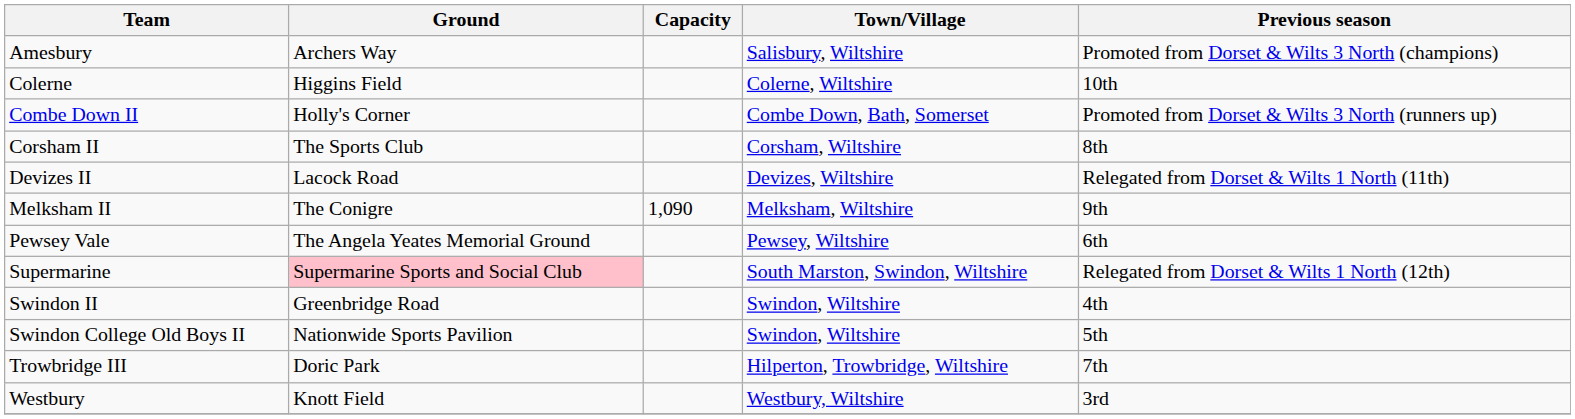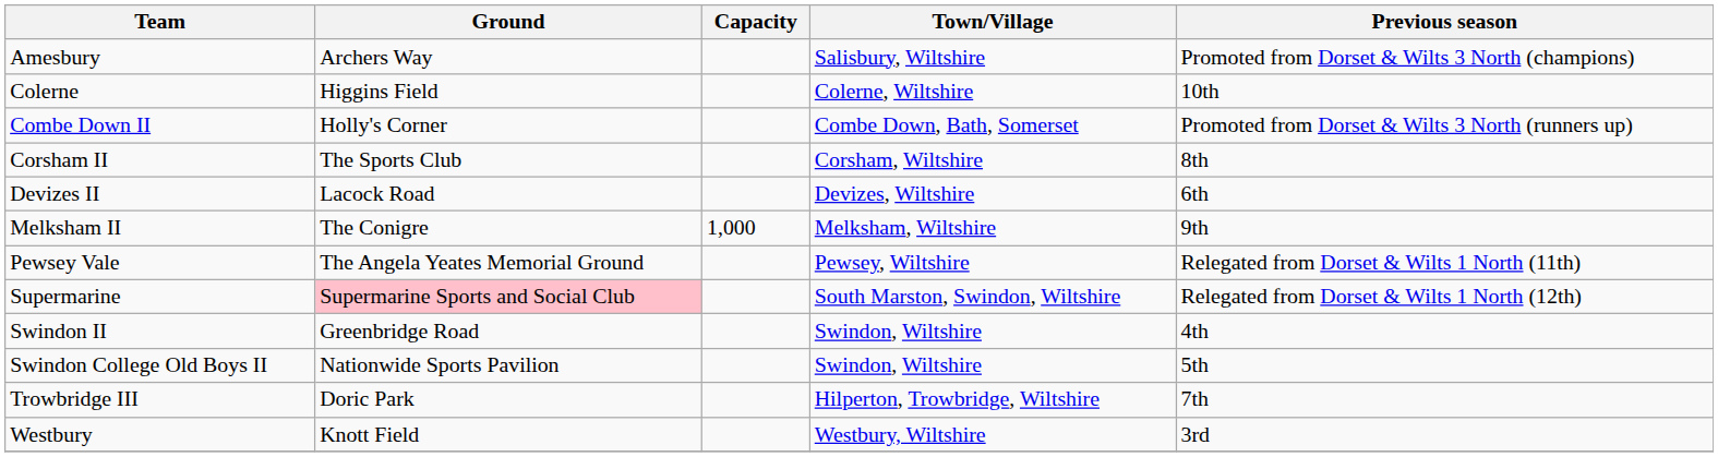 <table class="wikitable sortable" width=100%>
 <tr>
 <th>Team</th>
 <th>Ground</th>
 <th>Capacity</th>
 <th>Town/Village</th>
 <th>Previous season</th>
 </tr>
 <tr>
 <td>Amesbury</td>
 <td>Archers Way</td>
 <td></td>
 <td><a href='#'>Salisbury</a>, <a href='#'>Wiltshire</a></td>
 <td>Promoted from <a href='#'>Dorset & Wilts 3 North</a> (champions)</td>
 </tr>
 <tr>
 <td>Colerne</td>
 <td>Higgins Field</td>
 <td></td>
 <td><a href='#'>Colerne</a>, <a href='#'>Wiltshire</a></td>
 <td>10th</td>
 </tr>
 <tr>
 <td><a href='#'>Combe Down II</a></td>
 <td>Holly's Corner</td>
 <td></td>
 <td><a href='#'>Combe Down</a>, <a href='#'>Bath</a>, <a href='#'>Somerset</a></td>
 <td>Promoted from <a href='#'>Dorset & Wilts 3 North</a> (runners up)</td>
 </tr>
 <tr>
 <td>Corsham II</td>
 <td>The Sports Club</td>
 <td></td>
 <td><a href='#'>Corsham</a>, <a href='#'>Wiltshire</a></td>
 <td>8th</td>
 </tr>
 <tr>
 <td>Devizes II</td>
 <td>Lacock Road</td>
 <td></td>
 <td><a href='#'>Devizes</a>, <a href='#'>Wiltshire</a></td>
-<td>Relegated from <a href='#'>Dorset & Wilts 1 North</a> (11th)</td>
+<td>6th</td>
 </tr>
 <tr>
 <td>Melksham II</td>
 <td>The Conigre</td>
-<td>1,090</td>
+<td>1,000</td>
 <td><a href='#'>Melksham</a>, <a href='#'>Wiltshire</a></td>
 <td>9th</td>
 </tr>
 <tr>
 <td>Pewsey Vale</td>
 <td>The Angela Yeates Memorial Ground</td>
 <td></td>
 <td><a href='#'>Pewsey</a>, <a href='#'>Wiltshire</a></td>
-<td>6th</td>
+<td>Relegated from <a href='#'>Dorset & Wilts 1 North</a> (11th)</td>
 </tr>
 <tr>
 <td>Supermarine</td>
 <td style="background: pink;">Supermarine Sports and Social Club</td>
 <td></td>
 <td><a href='#'>South Marston</a>, <a href='#'>Swindon</a>, <a href='#'>Wiltshire</a></td>
 <td>Relegated from <a href='#'>Dorset & Wilts 1 North</a> (12th)</td>
 </tr>
 <tr>
 <td>Swindon II</td>
 <td>Greenbridge Road</td>
 <td></td>
 <td><a href='#'>Swindon</a>, <a href='#'>Wiltshire</a></td>
 <td>4th</td>
 </tr>
 <tr>
 <td>Swindon College Old Boys II</td>
 <td>Nationwide Sports Pavilion</td>
 <td></td>
 <td><a href='#'>Swindon</a>, <a href='#'>Wiltshire</a></td>
 <td>5th</td>
 </tr>
 <tr>
 <td>Trowbridge III</td>
 <td>Doric Park</td>
 <td></td>
 <td><a href='#'>Hilperton</a>, <a href='#'>Trowbridge</a>, <a href='#'>Wiltshire</a></td>
 <td>7th</td>
 </tr>
 <tr>
 <td>Westbury</td>
 <td>Knott Field</td>
 <td></td>
 <td><a href='#'>Westbury, Wiltshire</a></td>
 <td>3rd</td>
 </tr>
 <tr>
 </tr>
 </table>
